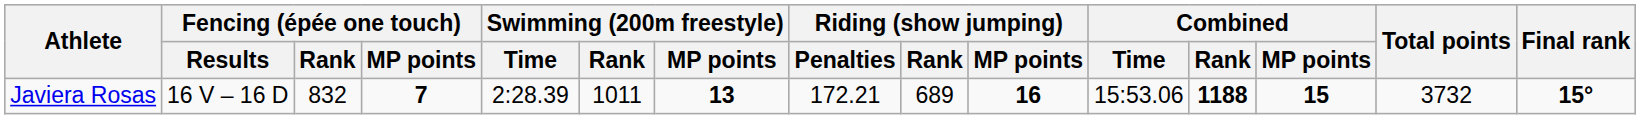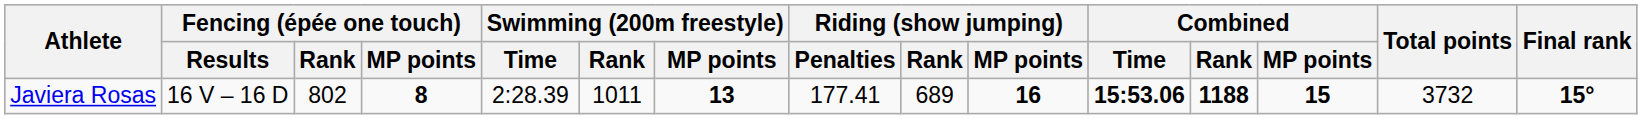 <table class="wikitable" border="1" style="font-size:90%">
 <tr>
 <th rowspan=2>Athlete</th>
 <th colspan=3>Fencing (épée one touch)</th>
 <th colspan=3>Swimming (200m freestyle)</th>
 <th colspan=3>Riding (show jumping)</th>
 <th colspan=3>Combined</th>
 <th rowspan=2>Total points</th>
 <th rowspan=2>Final rank</th>
 </tr>
 <tr>
 <th>Results</th>
 <th>Rank</th>
 <th>MP points</th>
 <th>Time</th>
 <th>Rank</th>
 <th>MP points</th>
 <th>Penalties</th>
 <th>Rank</th>
 <th>MP points</th>
 <th>Time</th>
 <th>Rank</th>
 <th>MP points</th>
 </tr>
 <tr>
 <td><a href='#'>Javiera Rosas</a></td>
 <td align=center>16 V – 16 D</td>
-<td align=center>832</td>
-<td align=center><strong>7</strong></td>
+<td align=center>802</td>
+<td align=center><strong>8</strong></td>
 <td align=center>2:28.39</td>
 <td align=center>1011</td>
 <td align=center><strong>13</strong></td>
-<td align=center>172.21</td>
+<td align=center>177.41</td>
 <td align=center>689</td>
 <td align=center><strong>16</strong></td>
-<td align=center>15:53.06</td>
+<td align=center><strong>15:53.06</strong></td>
 <td align=center><strong>1188</strong></td>
 <td align=center><strong>15</strong></td>
 <td align=center>3732</td>
 <td align=center><strong>15°</strong></td>
 </tr>
 </table>
